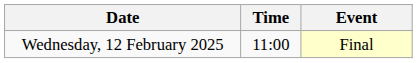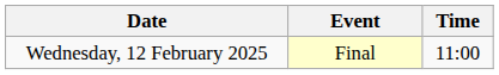 <table class = "wikitable" style="text-align:center;">
 <tr>
 <th width=220>Date</th>
+<th width=100>Event</th>
 <th width=50>Time</th>
-<th width=100>Event</th>
 </tr>
 <tr>
 <td>Wednesday, 12 February 2025</td>
+<td bgcolor=ffffcc>Final</td>
 <td>11:00</td>
-<td bgcolor=ffffcc>Final</td>
 </tr>
 </table>
